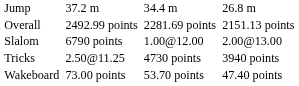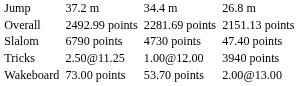 <table>
 <tr>
 <td>Jump</td>
 <td></td>
 <td>37.2 m</td>
 <td></td>
 <td>34.4 m</td>
 <td></td>
 <td>26.8 m</td>
 </tr>
 <tr>
 <td>Overall</td>
 <td></td>
 <td>2492.99 points</td>
 <td></td>
 <td>2281.69 points</td>
 <td></td>
 <td>2151.13 points</td>
 </tr>
 <tr>
 <td>Slalom</td>
 <td></td>
 <td>6790 points</td>
 <td></td>
-<td>1.00@12.00</td>
+<td>4730 points</td>
 <td></td>
-<td>2.00@13.00</td>
+<td>47.40 points</td>
 </tr>
 <tr>
 <td>Tricks</td>
 <td></td>
 <td>2.50@11.25</td>
 <td></td>
-<td>4730 points</td>
+<td>1.00@12.00</td>
 <td></td>
 <td>3940 points</td>
 </tr>
 <tr>
 <td>Wakeboard</td>
 <td></td>
 <td>73.00 points</td>
 <td></td>
 <td>53.70 points</td>
 <td></td>
-<td>47.40 points</td>
+<td>2.00@13.00</td>
 </tr>
 </table>
